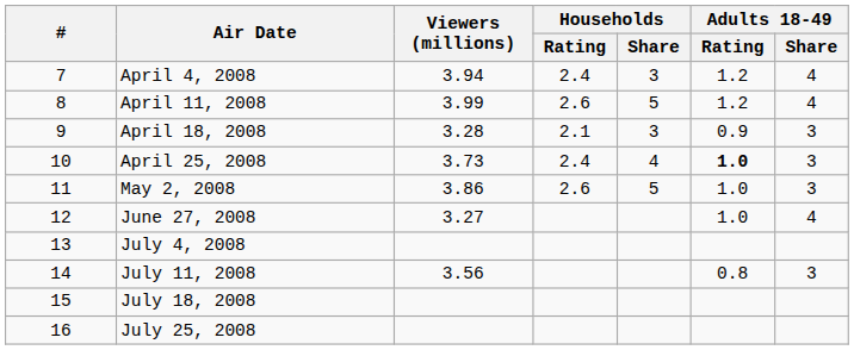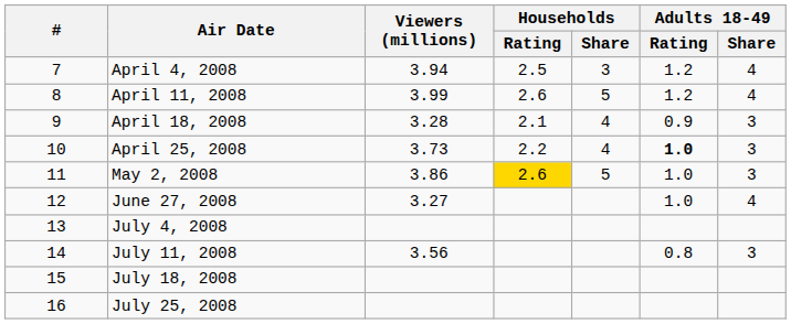 <table class="wikitable" width="50%">
 <tr>
 <th rowspan="2" width="10%">#</th>
 <th rowspan="2" width="25%">Air Date</th>
 <th rowspan="2" width="10%">Viewers<br>(millions)</th>
 <th colspan="2">Households</th>
 <th colspan="2">Adults 18-49</th>
 </tr>
 <tr>
 <th width="5%">Rating</th>
 <th width="5%">Share</th>
 <th width="5%">Rating</th>
 <th width="5%">Share</th>
 </tr>
 <tr>
 <td align="center">7</td>
 <td>April 4, 2008</td>
 <td align="center">3.94</td>
-<td align="center">2.4</td>
+<td align="center">2.5</td>
 <td align="center">3</td>
 <td align="center">1.2</td>
 <td align="center">4</td>
 </tr>
 <tr>
 <td align="center">8</td>
 <td>April 11, 2008</td>
 <td align="center">3.99</td>
 <td align="center">2.6</td>
 <td align="center">5</td>
 <td align="center">1.2</td>
 <td align="center">4</td>
 </tr>
 <tr>
 <td align="center">9</td>
 <td>April 18, 2008</td>
 <td align="center">3.28</td>
 <td align="center">2.1</td>
-<td align="center">3</td>
+<td align="center">4</td>
 <td align="center">0.9</td>
 <td align="center">3</td>
 </tr>
 <tr>
 <td align="center">10</td>
 <td>April 25, 2008</td>
 <td align="center">3.73</td>
-<td align="center">2.4</td>
+<td align="center">2.2</td>
 <td align="center">4</td>
 <td align="center"><strong>1.0</strong></td>
 <td align="center">3</td>
 </tr>
 <tr>
 <td align="center">11</td>
 <td>May 2, 2008</td>
 <td align="center">3.86</td>
-<td align="center">2.6</td>
+<td align="center" style="background: gold;">2.6</td>
 <td align="center">5</td>
 <td align="center">1.0</td>
 <td align="center">3</td>
 </tr>
 <tr>
 <td align="center">12</td>
 <td>June 27, 2008</td>
 <td align="center">3.27</td>
 <td align="center"></td>
 <td align="center"></td>
 <td align="center">1.0</td>
 <td align="center">4</td>
 </tr>
 <tr>
 <td align="center">13</td>
 <td>July 4, 2008</td>
 <td align="center"></td>
 <td align="center"></td>
 <td align="center"></td>
 <td align="center"></td>
 <td align="center"></td>
 </tr>
 <tr>
 <td align="center">14</td>
 <td>July 11, 2008</td>
 <td align="center">3.56</td>
 <td align="center"></td>
 <td align="center"></td>
 <td align="center">0.8</td>
 <td align="center">3</td>
 </tr>
 <tr>
 <td align="center">15</td>
 <td>July 18, 2008</td>
 <td align="center"></td>
 <td align="center"></td>
 <td align="center"></td>
 <td align="center"></td>
 <td align="center"></td>
 </tr>
 <tr>
 <td align="center">16</td>
 <td>July 25, 2008</td>
 <td align="center"></td>
 <td align="center"></td>
 <td align="center"></td>
 <td align="center"></td>
 <td align="center"></td>
 </tr>
 </table>
